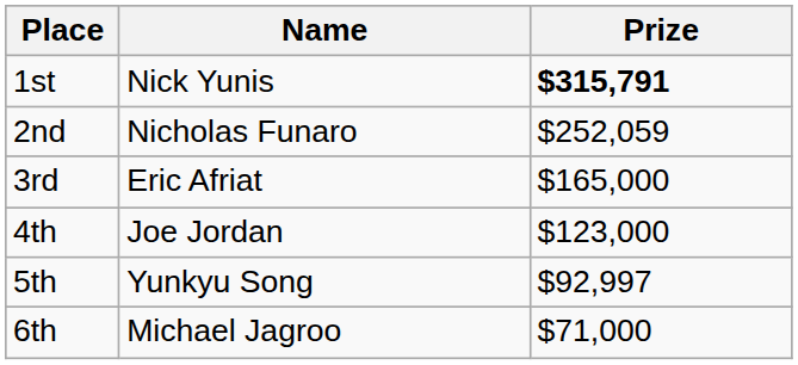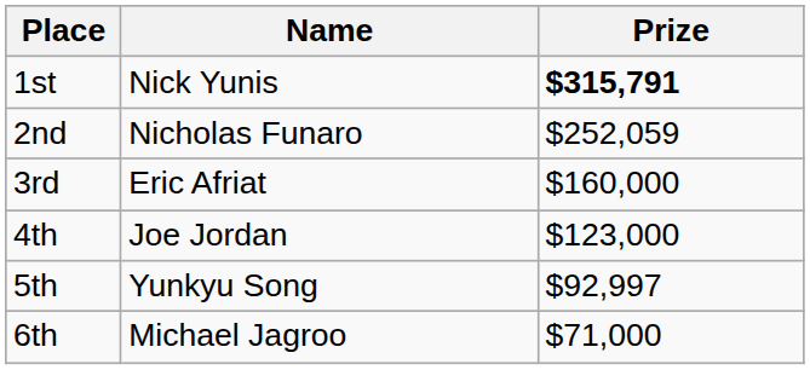 <table class="wikitable">
 <tr>
 <th style="width:50px;">Place</th>
 <th style="width:200px;">Name</th>
 <th style="width:125px;">Prize</th>
 </tr>
 <tr>
 <td>1st</td>
 <td> Nick Yunis</td>
 <td><strong>$315,791</strong></td>
 </tr>
 <tr>
 <td>2nd</td>
 <td> Nicholas Funaro</td>
 <td>$252,059</td>
 </tr>
 <tr>
 <td>3rd</td>
 <td> Eric Afriat</td>
-<td>$165,000</td>
+<td>$160,000</td>
 </tr>
 <tr>
 <td>4th</td>
 <td> Joe Jordan</td>
 <td>$123,000</td>
 </tr>
 <tr>
 <td>5th</td>
 <td> Yunkyu Song</td>
 <td>$92,997</td>
 </tr>
 <tr>
 <td>6th</td>
 <td> Michael Jagroo</td>
 <td>$71,000</td>
 </tr>
 </table>
